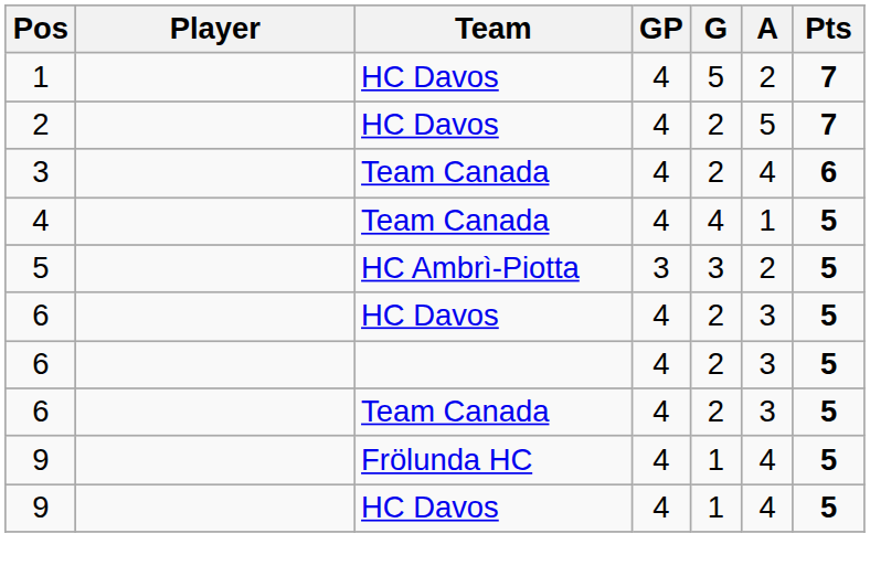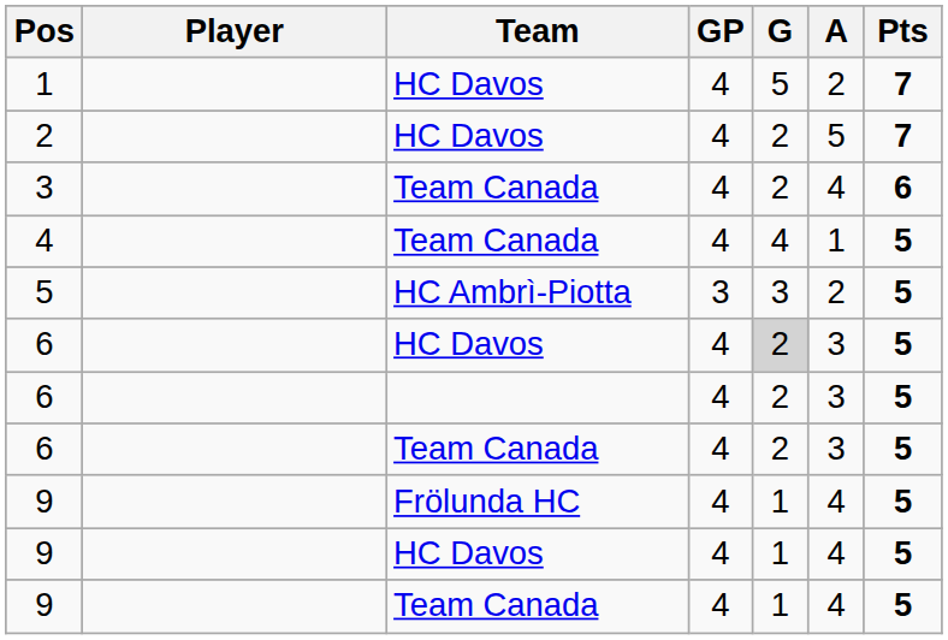 <table class="wikitable sortable" style="text-align: center;">
 <tr>
 <th width=30>Pos</th>
 <th width=140>Player</th>
 <th width=140>Team</th>
 <th width=20>GP</th>
 <th width=20>G</th>
 <th width=20>A</th>
 <th width=30>Pts</th>
 </tr>
 <tr>
 <td>1</td>
 <td align=left></td>
 <td align=left><a href='#'>HC Davos</a></td>
 <td>4</td>
 <td>5</td>
 <td>2</td>
 <td><strong>7</strong></td>
 </tr>
 <tr>
 <td>2</td>
 <td align=left></td>
 <td align=left><a href='#'>HC Davos</a></td>
 <td>4</td>
 <td>2</td>
 <td>5</td>
 <td><strong>7</strong></td>
 </tr>
 <tr>
 <td>3</td>
 <td align=left></td>
 <td align=left><a href='#'>Team Canada</a></td>
 <td>4</td>
 <td>2</td>
 <td>4</td>
 <td><strong>6</strong></td>
 </tr>
 <tr>
 <td>4</td>
 <td align=left></td>
 <td align=left><a href='#'>Team Canada</a></td>
 <td>4</td>
 <td>4</td>
 <td>1</td>
 <td><strong>5</strong></td>
 </tr>
 <tr>
 <td>5</td>
 <td align=left></td>
 <td align=left><a href='#'>HC Ambrì-Piotta</a></td>
 <td>3</td>
 <td>3</td>
 <td>2</td>
 <td><strong>5</strong></td>
 </tr>
 <tr>
 <td>6</td>
 <td align=left></td>
 <td align=left><a href='#'>HC Davos</a></td>
 <td>4</td>
-<td>2</td>
+<td style="background: lightgrey;">2</td>
 <td>3</td>
 <td><strong>5</strong></td>
 </tr>
 <tr>
 <td>6</td>
 <td align=left></td>
 <td align=left></td>
 <td>4</td>
 <td>2</td>
 <td>3</td>
 <td><strong>5</strong></td>
 </tr>
 <tr>
 <td>6</td>
 <td align=left></td>
 <td align=left><a href='#'>Team Canada</a></td>
 <td>4</td>
 <td>2</td>
 <td>3</td>
 <td><strong>5</strong></td>
 </tr>
 <tr>
 <td>9</td>
 <td align=left></td>
 <td align=left><a href='#'>Frölunda HC</a></td>
 <td>4</td>
 <td>1</td>
 <td>4</td>
 <td><strong>5</strong></td>
 </tr>
 <tr>
 <td>9</td>
 <td align=left></td>
 <td align=left><a href='#'>HC Davos</a></td>
 <td>4</td>
 <td>1</td>
 <td>4</td>
 <td><strong>5</strong></td>
 </tr>
+<tr>
+<td>9</td>
+<td align=left></td>
+<td align=left><a href='#'>Team Canada</a></td>
+<td>4</td>
+<td>1</td>
+<td>4</td>
+<td><strong>5</strong></td>
+</tr>
 </table>
